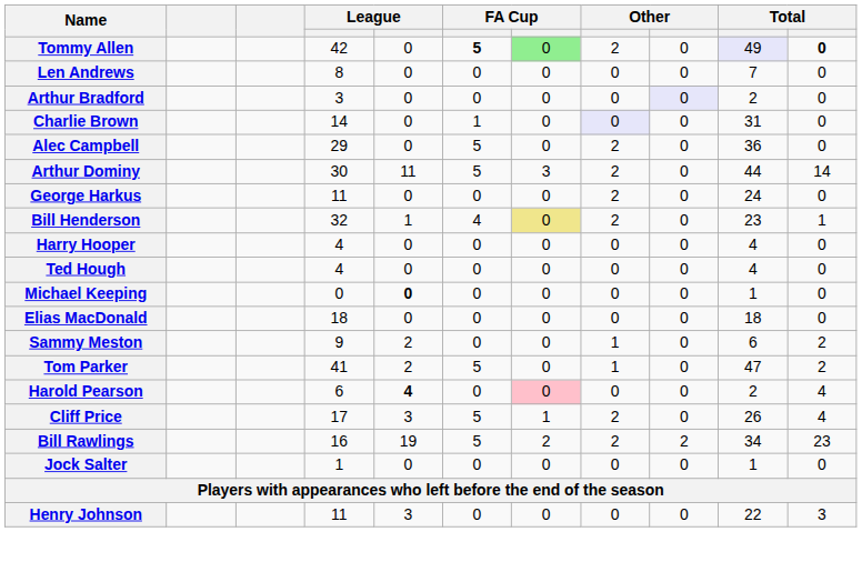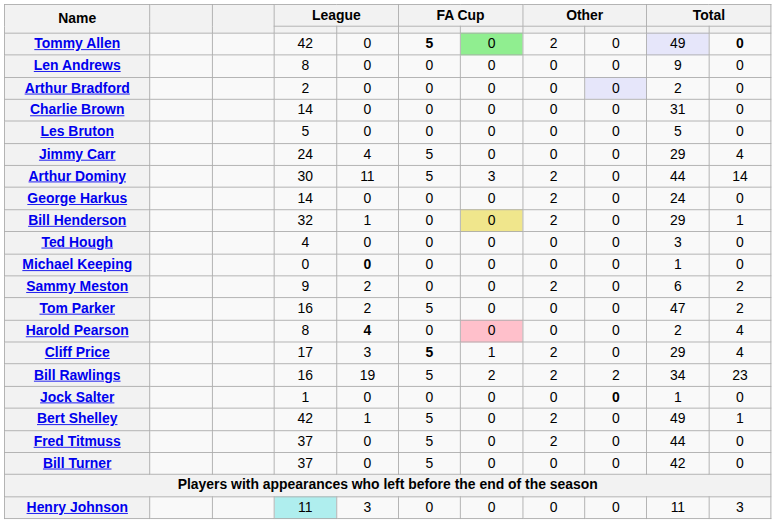 <table class="wikitable plainrowheaders" style="text-align:center;">
 <tr>
 <th scope="col" rowspan="2" style="width:10em;">Name</th>
 <th scope="col" rowspan="2" style="width:4em;"></th>
 <th scope="col" rowspan="2" style="width:4em;"></th>
 <th scope="col" colspan="2">League</th>
 <th scope="col" colspan="2">FA Cup</th>
 <th scope="col" colspan="2">Other</th>
 <th scope="col" colspan="2">Total</th>
 </tr>
 <tr>
 <th scope="col" style="width:4em;"></th>
 <th scope="col" style="width:4em;"></th>
 <th scope="col" style="width:4em;"></th>
 <th scope="col" style="width:4em;"></th>
 <th scope="col" style="width:4em;"></th>
 <th scope="col" style="width:4em;"></th>
 <th scope="col" style="width:4em;"></th>
 <th scope="col" style="width:4em;"></th>
 </tr>
 <tr>
 <th scope="row"><a href='#'>Tommy Allen</a></th>
 <td></td>
 <td></td>
 <td>42</td>
 <td>0</td>
 <td><strong>5</strong></td>
 <td style="background: lightgreen;">0</td>
 <td>2</td>
 <td>0</td>
 <td style="background: lavender;">49</td>
 <td><strong>0</strong></td>
 </tr>
 <tr>
 <th scope="row"><a href='#'>Len Andrews</a></th>
 <td></td>
 <td></td>
 <td>8</td>
 <td>0</td>
 <td>0</td>
 <td>0</td>
 <td>0</td>
 <td>0</td>
-<td>7</td>
+<td>9</td>
 <td>0</td>
 </tr>
 <tr>
 <th scope="row"><a href='#'>Arthur Bradford</a></th>
 <td></td>
 <td></td>
-<td>3</td>
+<td>2</td>
 <td>0</td>
 <td>0</td>
 <td>0</td>
 <td>0</td>
 <td style="background: lavender;">0</td>
 <td>2</td>
 <td>0</td>
 </tr>
 <tr>
 <th scope="row"><a href='#'>Charlie Brown</a></th>
 <td></td>
 <td></td>
 <td>14</td>
 <td>0</td>
-<td>1</td>
 <td>0</td>
-<td style="background: lavender;">0</td>
+<td>0</td>
+<td>0</td>
 <td>0</td>
 <td>31</td>
 <td>0</td>
 </tr>
 <tr>
-<th scope="row"><a href='#'>Alec Campbell</a></th>
+<th scope="row"><a href='#'>Les Bruton</a></th>
 <td></td>
 <td></td>
-<td>29</td>
+<td>5</td>
+<td>0</td>
+<td>0</td>
+<td>0</td>
+<td>0</td>
 <td>0</td>
 <td>5</td>
 <td>0</td>
-<td>2</td>
+</tr>
+<tr>
+<th scope="row"><a href='#'>Jimmy Carr</a></th>
+<td></td>
+<td></td>
+<td>24</td>
+<td>4</td>
+<td>5</td>
 <td>0</td>
-<td>36</td>
 <td>0</td>
+<td>0</td>
+<td>29</td>
+<td>4</td>
 </tr>
 <tr>
 <th scope="row"><a href='#'>Arthur Dominy</a></th>
 <td></td>
 <td></td>
 <td>30</td>
 <td>11</td>
 <td>5</td>
 <td>3</td>
 <td>2</td>
 <td>0</td>
 <td>44</td>
 <td>14</td>
 </tr>
 <tr>
 <th scope="row"><a href='#'>George Harkus</a></th>
 <td></td>
 <td></td>
-<td>11</td>
+<td>14</td>
 <td>0</td>
 <td>0</td>
 <td>0</td>
 <td>2</td>
 <td>0</td>
 <td>24</td>
 <td>0</td>
 </tr>
 <tr>
 <th scope="row"><a href='#'>Bill Henderson</a></th>
 <td></td>
 <td></td>
 <td>32</td>
 <td>1</td>
-<td>4</td>
+<td>0</td>
 <td style="background: khaki;">0</td>
 <td>2</td>
 <td>0</td>
-<td>23</td>
+<td>29</td>
 <td>1</td>
-</tr>
-<tr>
-<th scope="row"><a href='#'>Harry Hooper</a></th>
-<td></td>
-<td></td>
-<td>4</td>
-<td>0</td>
-<td>0</td>
-<td>0</td>
-<td>0</td>
-<td>0</td>
-<td>4</td>
-<td>0</td>
 </tr>
 <tr>
 <th scope="row"><a href='#'>Ted Hough</a></th>
 <td></td>
 <td></td>
 <td>4</td>
 <td>0</td>
 <td>0</td>
 <td>0</td>
 <td>0</td>
 <td>0</td>
-<td>4</td>
+<td>3</td>
 <td>0</td>
 </tr>
 <tr>
 <th scope="row"><a href='#'>Michael Keeping</a></th>
 <td></td>
 <td></td>
 <td>0</td>
 <td><strong>0</strong></td>
 <td>0</td>
 <td>0</td>
 <td>0</td>
 <td>0</td>
 <td>1</td>
 <td>0</td>
 </tr>
 <tr>
-<th scope="row"><a href='#'>Elias MacDonald</a></th>
-<td></td>
-<td></td>
-<td>18</td>
-<td>0</td>
-<td>0</td>
-<td>0</td>
-<td>0</td>
-<td>0</td>
-<td>18</td>
-<td>0</td>
-</tr>
-<tr>
 <th scope="row"><a href='#'>Sammy Meston</a></th>
 <td></td>
 <td></td>
 <td>9</td>
 <td>2</td>
 <td>0</td>
 <td>0</td>
-<td>1</td>
+<td>2</td>
 <td>0</td>
 <td>6</td>
 <td>2</td>
 </tr>
 <tr>
 <th scope="row"><a href='#'>Tom Parker</a></th>
 <td></td>
 <td></td>
-<td>41</td>
+<td>16</td>
 <td>2</td>
 <td>5</td>
 <td>0</td>
-<td>1</td>
+<td>0</td>
 <td>0</td>
 <td>47</td>
 <td>2</td>
 </tr>
 <tr>
 <th scope="row"><a href='#'>Harold Pearson</a></th>
 <td></td>
 <td></td>
-<td>6</td>
+<td>8</td>
 <td><strong>4</strong></td>
 <td>0</td>
 <td style="background: pink;">0</td>
 <td>0</td>
 <td>0</td>
 <td>2</td>
 <td>4</td>
 </tr>
 <tr>
 <th scope="row"><a href='#'>Cliff Price</a></th>
 <td></td>
 <td></td>
 <td>17</td>
 <td>3</td>
-<td>5</td>
+<td><strong>5</strong></td>
 <td>1</td>
 <td>2</td>
 <td>0</td>
-<td>26</td>
+<td>29</td>
 <td>4</td>
 </tr>
 <tr>
 <th scope="row"><a href='#'>Bill Rawlings</a></th>
 <td></td>
 <td></td>
 <td>16</td>
 <td>19</td>
 <td>5</td>
 <td>2</td>
 <td>2</td>
 <td>2</td>
 <td>34</td>
 <td>23</td>
 </tr>
 <tr>
 <th scope="row"><a href='#'>Jock Salter</a></th>
 <td></td>
 <td></td>
 <td>1</td>
 <td>0</td>
 <td>0</td>
 <td>0</td>
 <td>0</td>
+<td><strong>0</strong></td>
+<td>1</td>
 <td>0</td>
+</tr>
+<tr>
+<th scope="row"><a href='#'>Bert Shelley</a></th>
+<td></td>
+<td></td>
+<td>42</td>
 <td>1</td>
+<td>5</td>
+<td>0</td>
+<td>2</td>
+<td>0</td>
+<td>49</td>
+<td>1</td>
+</tr>
+<tr>
+<th scope="row"><a href='#'>Fred Titmuss</a></th>
+<td></td>
+<td></td>
+<td>37</td>
+<td>0</td>
+<td>5</td>
+<td>0</td>
+<td>2</td>
+<td>0</td>
+<td>44</td>
+<td>0</td>
+</tr>
+<tr>
+<th scope="row"><a href='#'>Bill Turner</a></th>
+<td></td>
+<td></td>
+<td>37</td>
+<td>0</td>
+<td>5</td>
+<td>0</td>
+<td>0</td>
+<td>0</td>
+<td>42</td>
 <td>0</td>
 </tr>
 <tr>
 <th scope="col" colspan="11">Players with appearances who left before the end of the season</th>
 </tr>
 <tr>
 <th scope="row"><a href='#'>Henry Johnson</a></th>
 <td></td>
 <td></td>
-<td>11</td>
+<td style="background: paleturquoise;">11</td>
 <td>3</td>
 <td>0</td>
 <td>0</td>
 <td>0</td>
 <td>0</td>
-<td>22</td>
+<td>11</td>
 <td>3</td>
 </tr>
 </table>
